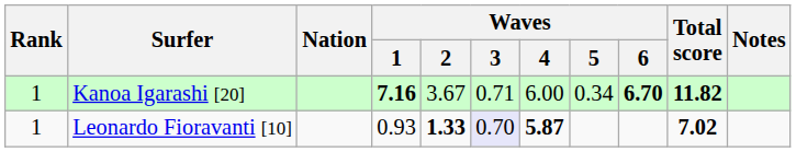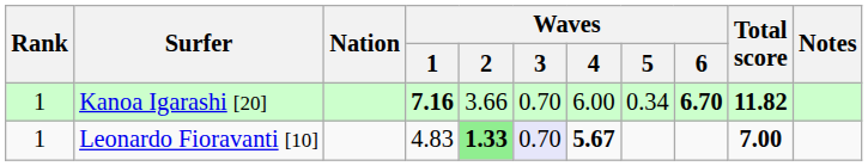 <table class="wikitable sortable" style="text-align:center">
 <tr>
 <th rowspan=2>Rank</th>
 <th rowspan=2>Surfer</th>
 <th rowspan=2>Nation</th>
 <th colspan=6>Waves</th>
 <th rowspan=2>Total<br>score</th>
 <th rowspan=2>Notes</th>
 </tr>
 <tr>
 <th>1</th>
 <th>2</th>
 <th>3</th>
 <th>4</th>
 <th>5</th>
 <th>6</th>
 </tr>
 <tr bgcolor=ccffcc>
 <td>1</td>
 <td align=left><a href='#'>Kanoa Igarashi</a> <small>[20]</small></td>
 <td align=left></td>
 <td><strong>7.16</strong></td>
-<td>3.67</td>
-<td>0.71</td>
+<td>3.66</td>
+<td>0.70</td>
 <td>6.00</td>
 <td>0.34</td>
 <td><strong>6.70</strong></td>
 <td><strong>11.82</strong></td>
 <td></td>
 </tr>
 <tr>
 <td>1</td>
 <td align=left><a href='#'>Leonardo Fioravanti</a> <small>[10]</small></td>
 <td align=left></td>
-<td>0.93</td>
-<td><strong>1.33</strong></td>
+<td>4.83</td>
+<td style="background: lightgreen;"><strong>1.33</strong></td>
 <td style="background: lavender;">0.70</td>
-<td><strong>5.87</strong></td>
+<td><strong>5.67</strong></td>
 <td></td>
 <td></td>
-<td><strong>7.02</strong></td>
+<td><strong>7.00</strong></td>
 <td></td>
 </tr>
 </table>
